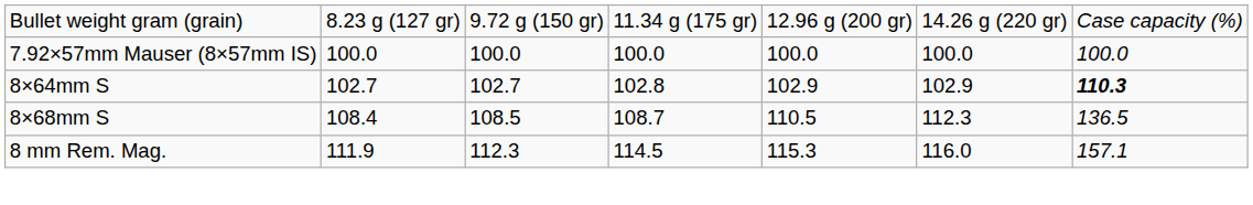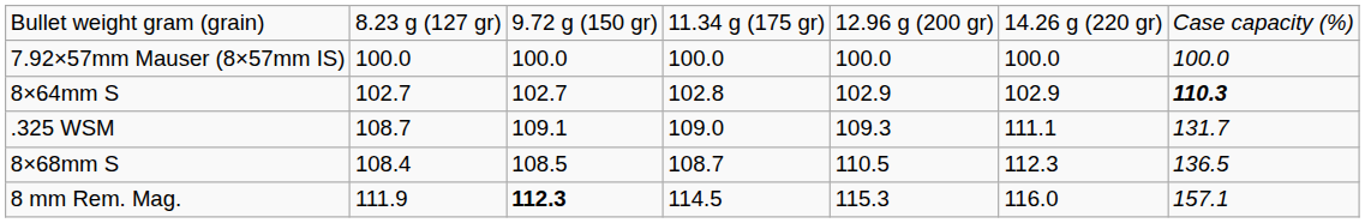 <table class="wikitable">
 <tr>
 <td>Bullet weight gram (grain)</td>
 <td>8.23 g (127 gr)</td>
 <td>9.72 g (150 gr)</td>
 <td>11.34 g (175 gr)</td>
 <td>12.96 g (200 gr)</td>
 <td>14.26 g (220 gr)</td>
 <td><em>Case capacity (%)</em></td>
 </tr>
 <tr s>
 <td>7.92×57mm Mauser (8×57mm IS)</td>
 <td>100.0</td>
 <td>100.0</td>
 <td>100.0</td>
 <td>100.0</td>
 <td>100.0</td>
 <td><em>100.0</em></td>
 </tr>
 <tr>
 <td>8×64mm S</td>
 <td>102.7</td>
 <td>102.7</td>
 <td>102.8</td>
 <td>102.9</td>
 <td>102.9</td>
 <td><strong><em>110.3</em></strong></td>
 </tr>
 <tr>
+<td>.325 WSM</td>
+<td>108.7</td>
+<td>109.1</td>
+<td>109.0</td>
+<td>109.3</td>
+<td>111.1</td>
+<td><em>131.7</em></td>
+</tr>
+<tr>
 <td>8×68mm S</td>
 <td>108.4</td>
 <td>108.5</td>
 <td>108.7</td>
 <td>110.5</td>
 <td>112.3</td>
 <td><em>136.5</em></td>
 </tr>
 <tr>
 <td>8 mm Rem. Mag.</td>
 <td>111.9</td>
-<td>112.3</td>
+<td><strong>112.3</strong></td>
 <td>114.5</td>
 <td>115.3</td>
 <td>116.0</td>
 <td><em>157.1</em></td>
 </tr>
 </table>
